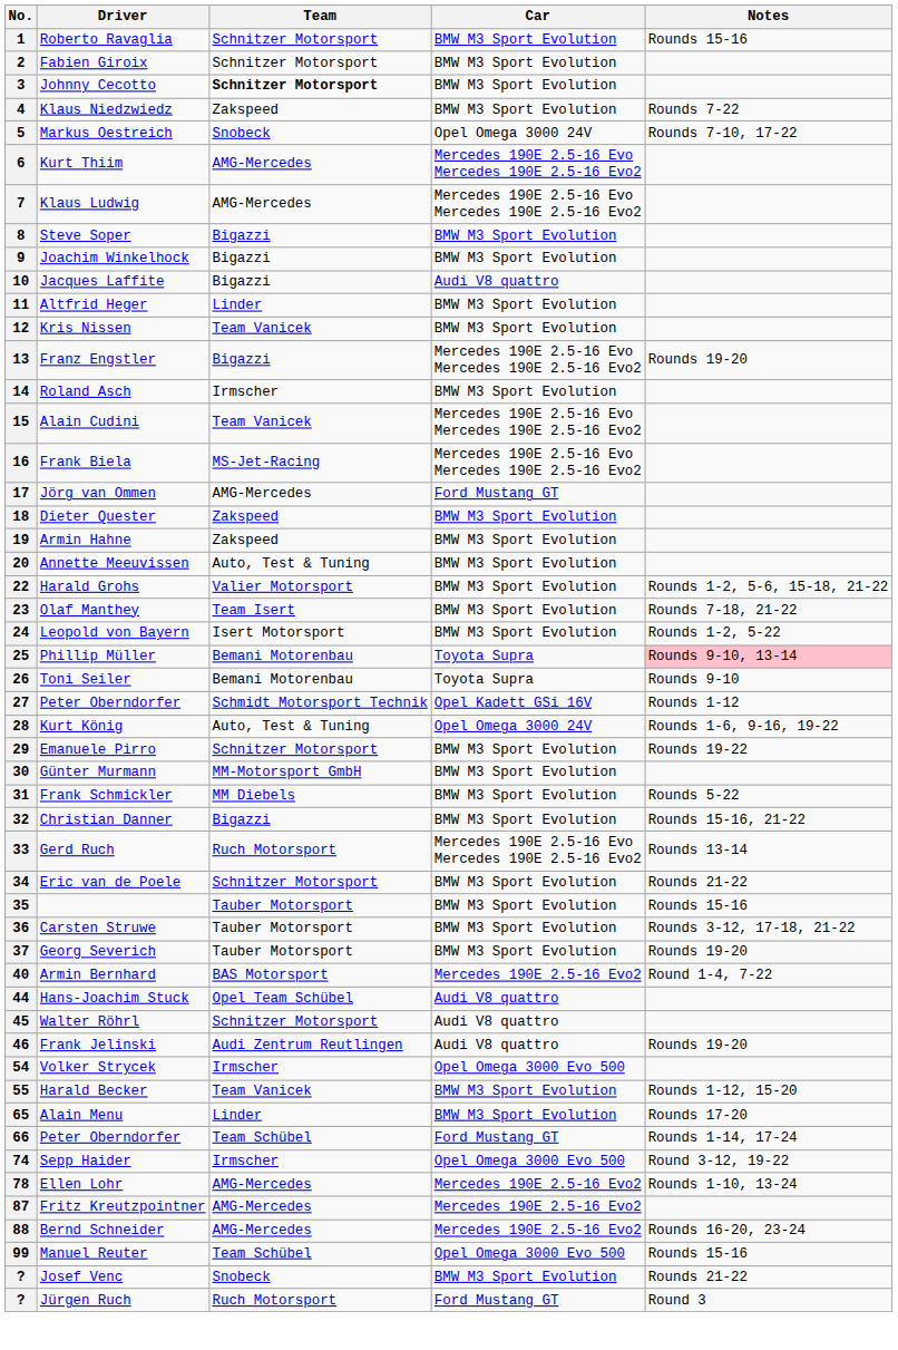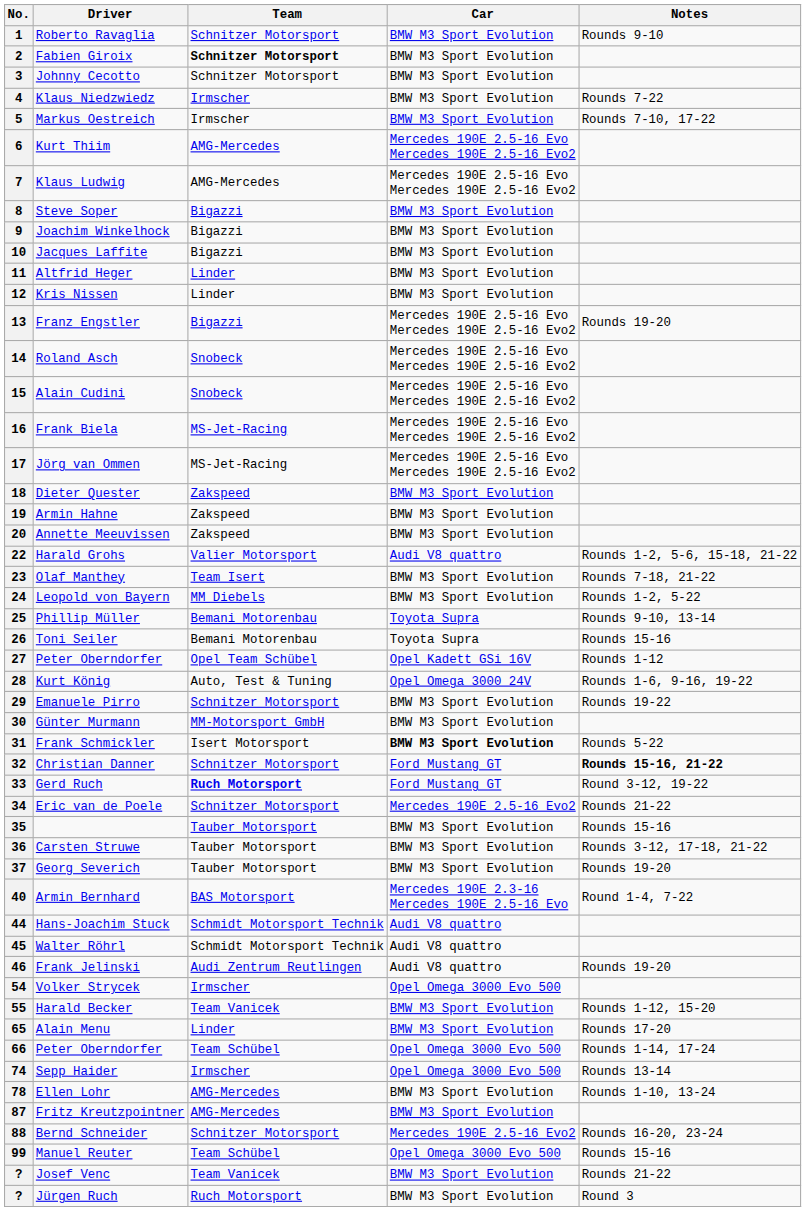 <table class="wikitable" style="font-size: 90%">
 <tr>
 <th>No.</th>
 <th>Driver</th>
 <th>Team</th>
 <th>Car</th>
 <th>Notes</th>
 </tr>
 <tr>
 <th>1</th>
 <td> <a href='#'>Roberto Ravaglia</a></td>
 <td><a href='#'>Schnitzer Motorsport</a></td>
 <td><a href='#'>BMW M3 Sport Evolution</a></td>
-<td>Rounds 15-16</td>
+<td>Rounds 9-10</td>
 </tr>
 <tr>
 <th>2</th>
 <td> <a href='#'>Fabien Giroix</a></td>
-<td>Schnitzer Motorsport</td>
+<td><strong>Schnitzer Motorsport</strong></td>
 <td>BMW M3 Sport Evolution</td>
 <td></td>
 </tr>
 <tr>
 <th>3</th>
 <td> <a href='#'>Johnny Cecotto</a></td>
-<td><strong>Schnitzer Motorsport</strong></td>
+<td>Schnitzer Motorsport</td>
 <td>BMW M3 Sport Evolution</td>
 <td></td>
 </tr>
 <tr>
 <th>4</th>
 <td> <a href='#'>Klaus Niedzwiedz</a></td>
-<td>Zakspeed</td>
+<td><a href='#'>Irmscher</a></td>
 <td>BMW M3 Sport Evolution</td>
 <td>Rounds 7-22</td>
 </tr>
 <tr>
 <th>5</th>
 <td> <a href='#'>Markus Oestreich</a></td>
-<td><a href='#'>Snobeck</a></td>
-<td>Opel Omega 3000 24V</td>
+<td>Irmscher</td>
+<td><a href='#'>BMW M3 Sport Evolution</a></td>
 <td>Rounds 7-10, 17-22</td>
 </tr>
 <tr>
 <th>6</th>
 <td> <a href='#'>Kurt Thiim</a></td>
 <td><a href='#'>AMG-Mercedes</a></td>
 <td><a href='#'>Mercedes 190E 2.5-16 Evo</a><br><a href='#'>Mercedes 190E 2.5-16 Evo2</a></td>
 <td></td>
 </tr>
 <tr>
 <th>7</th>
 <td> <a href='#'>Klaus Ludwig</a></td>
 <td>AMG-Mercedes</td>
 <td>Mercedes 190E 2.5-16 Evo<br>Mercedes 190E 2.5-16 Evo2</td>
 <td></td>
 </tr>
 <tr>
 <th>8</th>
 <td> <a href='#'>Steve Soper</a></td>
 <td><a href='#'>Bigazzi</a></td>
 <td><a href='#'>BMW M3 Sport Evolution</a></td>
 <td></td>
 </tr>
 <tr>
 <th>9</th>
 <td> <a href='#'>Joachim Winkelhock</a></td>
 <td>Bigazzi</td>
 <td>BMW M3 Sport Evolution</td>
 <td></td>
 </tr>
 <tr>
 <th>10</th>
 <td> <a href='#'>Jacques Laffite</a></td>
 <td>Bigazzi</td>
-<td><a href='#'>Audi V8 quattro</a></td>
+<td>BMW M3 Sport Evolution</td>
 <td></td>
 </tr>
 <tr>
 <th>11</th>
 <td> <a href='#'>Altfrid Heger</a></td>
 <td><a href='#'>Linder</a></td>
 <td>BMW M3 Sport Evolution</td>
 <td></td>
 </tr>
 <tr>
 <th>12</th>
 <td> <a href='#'>Kris Nissen</a></td>
-<td><a href='#'>Team Vanicek</a></td>
+<td>Linder</td>
 <td>BMW M3 Sport Evolution</td>
 <td></td>
 </tr>
 <tr>
 <th>13</th>
 <td> <a href='#'>Franz Engstler</a></td>
 <td><a href='#'>Bigazzi</a></td>
 <td>Mercedes 190E 2.5-16 Evo<br>Mercedes 190E 2.5-16 Evo2</td>
 <td>Rounds 19-20</td>
 </tr>
 <tr>
 <th>14</th>
 <td> <a href='#'>Roland Asch</a></td>
-<td>Irmscher</td>
-<td>BMW M3 Sport Evolution</td>
+<td><a href='#'>Snobeck</a></td>
+<td>Mercedes 190E 2.5-16 Evo<br>Mercedes 190E 2.5-16 Evo2</td>
 <td></td>
 </tr>
 <tr>
 <th>15</th>
 <td> <a href='#'>Alain Cudini</a></td>
-<td><a href='#'>Team Vanicek</a></td>
+<td><a href='#'>Snobeck</a></td>
 <td>Mercedes 190E 2.5-16 Evo<br>Mercedes 190E 2.5-16 Evo2</td>
 <td></td>
 </tr>
 <tr>
 <th>16</th>
 <td> <a href='#'>Frank Biela</a></td>
 <td><a href='#'>MS-Jet-Racing</a></td>
 <td>Mercedes 190E 2.5-16 Evo<br>Mercedes 190E 2.5-16 Evo2</td>
 <td></td>
 </tr>
 <tr>
 <th>17</th>
 <td> <a href='#'>Jörg van Ommen</a></td>
-<td>AMG-Mercedes</td>
-<td><a href='#'>Ford Mustang GT</a></td>
+<td>MS-Jet-Racing</td>
+<td>Mercedes 190E 2.5-16 Evo<br>Mercedes 190E 2.5-16 Evo2</td>
 <td></td>
 </tr>
 <tr>
 <th>18</th>
 <td> <a href='#'>Dieter Quester</a></td>
 <td><a href='#'>Zakspeed</a></td>
 <td><a href='#'>BMW M3 Sport Evolution</a></td>
 <td></td>
 </tr>
 <tr>
 <th>19</th>
 <td> <a href='#'>Armin Hahne</a></td>
 <td>Zakspeed</td>
 <td>BMW M3 Sport Evolution</td>
 <td></td>
 </tr>
 <tr>
 <th>20</th>
 <td> <a href='#'>Annette Meeuvissen</a></td>
-<td>Auto, Test & Tuning</td>
+<td>Zakspeed</td>
 <td>BMW M3 Sport Evolution</td>
 <td></td>
 </tr>
 <tr>
 <th>22</th>
 <td> <a href='#'>Harald Grohs</a></td>
 <td><a href='#'>Valier Motorsport</a></td>
-<td>BMW M3 Sport Evolution</td>
+<td><a href='#'>Audi V8 quattro</a></td>
 <td>Rounds 1-2, 5-6, 15-18, 21-22</td>
 </tr>
 <tr>
 <th>23</th>
 <td> <a href='#'>Olaf Manthey</a></td>
 <td><a href='#'>Team Isert</a></td>
 <td>BMW M3 Sport Evolution</td>
 <td>Rounds 7-18, 21-22</td>
 </tr>
 <tr>
 <th>24</th>
 <td> <a href='#'>Leopold von Bayern</a></td>
-<td>Isert Motorsport</td>
+<td><a href='#'>MM Diebels</a></td>
 <td>BMW M3 Sport Evolution</td>
 <td>Rounds 1-2, 5-22</td>
 </tr>
 <tr>
 <th>25</th>
 <td> <a href='#'>Phillip Müller</a></td>
 <td><a href='#'>Bemani Motorenbau</a></td>
 <td><a href='#'>Toyota Supra</a></td>
-<td style="background: pink;">Rounds 9-10, 13-14</td>
+<td>Rounds 9-10, 13-14</td>
 </tr>
 <tr>
 <th>26</th>
 <td> <a href='#'>Toni Seiler</a></td>
 <td>Bemani Motorenbau</td>
 <td>Toyota Supra</td>
-<td>Rounds 9-10</td>
+<td>Rounds 15-16</td>
 </tr>
 <tr>
 <th>27</th>
 <td> <a href='#'>Peter Oberndorfer</a></td>
-<td><a href='#'>Schmidt Motorsport Technik</a></td>
+<td><a href='#'>Opel Team Schübel</a></td>
 <td><a href='#'>Opel Kadett GSi 16V</a></td>
 <td>Rounds 1-12</td>
 </tr>
 <tr>
 <th>28</th>
 <td> <a href='#'>Kurt König</a></td>
 <td>Auto, Test & Tuning</td>
 <td><a href='#'>Opel Omega 3000 24V</a></td>
 <td>Rounds 1-6, 9-16, 19-22</td>
 </tr>
 <tr>
 <th>29</th>
 <td> <a href='#'>Emanuele Pirro</a></td>
 <td><a href='#'>Schnitzer Motorsport</a></td>
 <td>BMW M3 Sport Evolution</td>
 <td>Rounds 19-22</td>
 </tr>
 <tr>
 <th>30</th>
 <td> <a href='#'>Günter Murmann</a></td>
 <td><a href='#'>MM-Motorsport GmbH</a></td>
 <td>BMW M3 Sport Evolution</td>
 <td></td>
 </tr>
 <tr>
 <th>31</th>
 <td> <a href='#'>Frank Schmickler</a></td>
-<td><a href='#'>MM Diebels</a></td>
-<td>BMW M3 Sport Evolution</td>
+<td>Isert Motorsport</td>
+<td><strong>BMW M3 Sport Evolution</strong></td>
 <td>Rounds 5-22</td>
 </tr>
 <tr>
 <th>32</th>
 <td> <a href='#'>Christian Danner</a></td>
-<td><a href='#'>Bigazzi</a></td>
-<td>BMW M3 Sport Evolution</td>
-<td>Rounds 15-16, 21-22</td>
+<td><a href='#'>Schnitzer Motorsport</a></td>
+<td><a href='#'>Ford Mustang GT</a></td>
+<td><strong>Rounds 15-16, 21-22</strong></td>
 </tr>
 <tr>
 <th>33</th>
 <td> <a href='#'>Gerd Ruch</a></td>
-<td><a href='#'>Ruch Motorsport</a></td>
-<td>Mercedes 190E 2.5-16 Evo<br>Mercedes 190E 2.5-16 Evo2</td>
-<td>Rounds 13-14</td>
+<td><strong><a href='#'>Ruch Motorsport</a></strong></td>
+<td><a href='#'>Ford Mustang GT</a></td>
+<td>Round 3-12, 19-22</td>
 </tr>
 <tr>
 <th>34</th>
 <td> <a href='#'>Eric van de Poele</a></td>
 <td><a href='#'>Schnitzer Motorsport</a></td>
-<td>BMW M3 Sport Evolution</td>
+<td><a href='#'>Mercedes 190E 2.5-16 Evo2</a></td>
 <td>Rounds 21-22</td>
 </tr>
 <tr>
 <th>35</th>
 <td> </td>
 <td><a href='#'>Tauber Motorsport</a></td>
 <td>BMW M3 Sport Evolution</td>
 <td>Rounds 15-16</td>
 </tr>
 <tr>
 <th>36</th>
 <td> <a href='#'>Carsten Struwe</a></td>
 <td>Tauber Motorsport</td>
 <td>BMW M3 Sport Evolution</td>
 <td>Rounds 3-12, 17-18, 21-22</td>
 </tr>
 <tr>
 <th>37</th>
 <td> <a href='#'>Georg Severich</a></td>
 <td>Tauber Motorsport</td>
 <td>BMW M3 Sport Evolution</td>
 <td>Rounds 19-20</td>
 </tr>
 <tr>
 <th>40</th>
 <td> <a href='#'>Armin Bernhard</a></td>
 <td><a href='#'>BAS Motorsport</a></td>
-<td><a href='#'>Mercedes 190E 2.5-16 Evo2</a></td>
+<td><a href='#'>Mercedes 190E 2.3-16</a><br><a href='#'>Mercedes 190E 2.5-16 Evo</a></td>
 <td>Round 1-4, 7-22</td>
 </tr>
 <tr>
 <th>44</th>
 <td> <a href='#'>Hans-Joachim Stuck</a></td>
-<td><a href='#'>Opel Team Schübel</a></td>
+<td><a href='#'>Schmidt Motorsport Technik</a></td>
 <td><a href='#'>Audi V8 quattro</a></td>
 <td></td>
 </tr>
 <tr>
 <th>45</th>
 <td> <a href='#'>Walter Röhrl</a></td>
-<td><a href='#'>Schnitzer Motorsport</a></td>
+<td>Schmidt Motorsport Technik</td>
 <td>Audi V8 quattro</td>
 <td></td>
 </tr>
 <tr>
 <th>46</th>
 <td> <a href='#'>Frank Jelinski</a></td>
 <td><a href='#'>Audi Zentrum Reutlingen</a></td>
 <td>Audi V8 quattro</td>
 <td>Rounds 19-20</td>
 </tr>
 <tr>
 <th>54</th>
 <td> <a href='#'>Volker Strycek</a></td>
 <td><a href='#'>Irmscher</a></td>
 <td><a href='#'>Opel Omega 3000 Evo 500</a></td>
 <td></td>
 </tr>
 <tr>
 <th>55</th>
 <td> <a href='#'>Harald Becker</a></td>
 <td><a href='#'>Team Vanicek</a></td>
 <td><a href='#'>BMW M3 Sport Evolution</a></td>
 <td>Rounds 1-12, 15-20</td>
 </tr>
 <tr>
 <th>65</th>
 <td> <a href='#'>Alain Menu</a></td>
 <td><a href='#'>Linder</a></td>
 <td><a href='#'>BMW M3 Sport Evolution</a></td>
 <td>Rounds 17-20</td>
 </tr>
 <tr>
 <th>66</th>
 <td> <a href='#'>Peter Oberndorfer</a></td>
 <td><a href='#'>Team Schübel</a></td>
-<td><a href='#'>Ford Mustang GT</a></td>
+<td><a href='#'>Opel Omega 3000 Evo 500</a></td>
 <td>Rounds 1-14, 17-24</td>
 </tr>
 <tr>
 <th>74</th>
 <td> <a href='#'>Sepp Haider</a></td>
 <td><a href='#'>Irmscher</a></td>
 <td><a href='#'>Opel Omega 3000 Evo 500</a></td>
-<td>Round 3-12, 19-22</td>
+<td>Rounds 13-14</td>
 </tr>
 <tr>
 <th>78</th>
 <td> <a href='#'>Ellen Lohr</a></td>
 <td><a href='#'>AMG-Mercedes</a></td>
-<td><a href='#'>Mercedes 190E 2.5-16 Evo2</a></td>
+<td>BMW M3 Sport Evolution</td>
 <td>Rounds 1-10, 13-24</td>
 </tr>
 <tr>
 <th>87</th>
 <td> <a href='#'>Fritz Kreutzpointner</a></td>
 <td><a href='#'>AMG-Mercedes</a></td>
-<td><a href='#'>Mercedes 190E 2.5-16 Evo2</a></td>
+<td><a href='#'>BMW M3 Sport Evolution</a></td>
 <td></td>
 </tr>
 <tr>
 <th>88</th>
 <td> <a href='#'>Bernd Schneider</a></td>
-<td><a href='#'>AMG-Mercedes</a></td>
+<td><a href='#'>Schnitzer Motorsport</a></td>
 <td><a href='#'>Mercedes 190E 2.5-16 Evo2</a></td>
 <td>Rounds 16-20, 23-24</td>
 </tr>
 <tr>
 <th>99</th>
 <td> <a href='#'>Manuel Reuter</a></td>
 <td><a href='#'>Team Schübel</a></td>
 <td><a href='#'>Opel Omega 3000 Evo 500</a></td>
 <td>Rounds 15-16</td>
 </tr>
 <tr>
 <th>?</th>
 <td> <a href='#'>Josef Venc</a></td>
-<td><a href='#'>Snobeck</a></td>
+<td><a href='#'>Team Vanicek</a></td>
 <td><a href='#'>BMW M3 Sport Evolution</a></td>
 <td>Rounds 21-22</td>
 </tr>
 <tr>
 <th>?</th>
 <td> <a href='#'>Jürgen Ruch</a></td>
 <td><a href='#'>Ruch Motorsport</a></td>
-<td><a href='#'>Ford Mustang GT</a></td>
+<td>BMW M3 Sport Evolution</td>
 <td>Round 3</td>
 </tr>
 <tr>
 </tr>
 </table>
